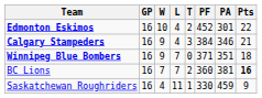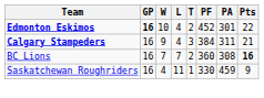 <table class="wikitable" style="float:left; margin-right:1em">
 <tr>
 <th>Team</th>
 <th>GP</th>
 <th>W</th>
 <th>L</th>
 <th>T</th>
 <th>PF</th>
 <th>PA</th>
 <th>Pts</th>
 </tr>
 <tr align="center">
 <td align="left"><strong><a href='#'>Edmonton Eskimos</a></strong></td>
-<td>16</td>
+<td><strong>16</strong></td>
 <td>10</td>
 <td>4</td>
 <td>2</td>
 <td>452</td>
 <td>301</td>
 <td>22</td>
 </tr>
 <tr align="center">
 <td align="left"><strong><a href='#'>Calgary Stampeders</a></strong></td>
 <td>16</td>
 <td>9</td>
 <td>4</td>
 <td>3</td>
 <td>384</td>
-<td>346</td>
+<td>311</td>
 <td>21</td>
-</tr>
-<tr align="center">
-<td align="left"><strong><a href='#'>Winnipeg Blue Bombers</a></strong></td>
-<td>16</td>
-<td>9</td>
-<td>7</td>
-<td>0</td>
-<td>371</td>
-<td>351</td>
-<td>18</td>
 </tr>
 <tr align="center">
 <td align="left"><a href='#'>BC Lions</a></td>
 <td>16</td>
 <td>7</td>
 <td>7</td>
 <td>2</td>
 <td>360</td>
-<td>381</td>
+<td>308</td>
 <td><strong>16</strong></td>
 </tr>
 <tr align="center">
 <td align="left"><a href='#'>Saskatchewan Roughriders</a></td>
 <td>16</td>
 <td>4</td>
 <td>11</td>
 <td>1</td>
 <td>330</td>
 <td>459</td>
 <td>9</td>
 </tr>
 </table>
